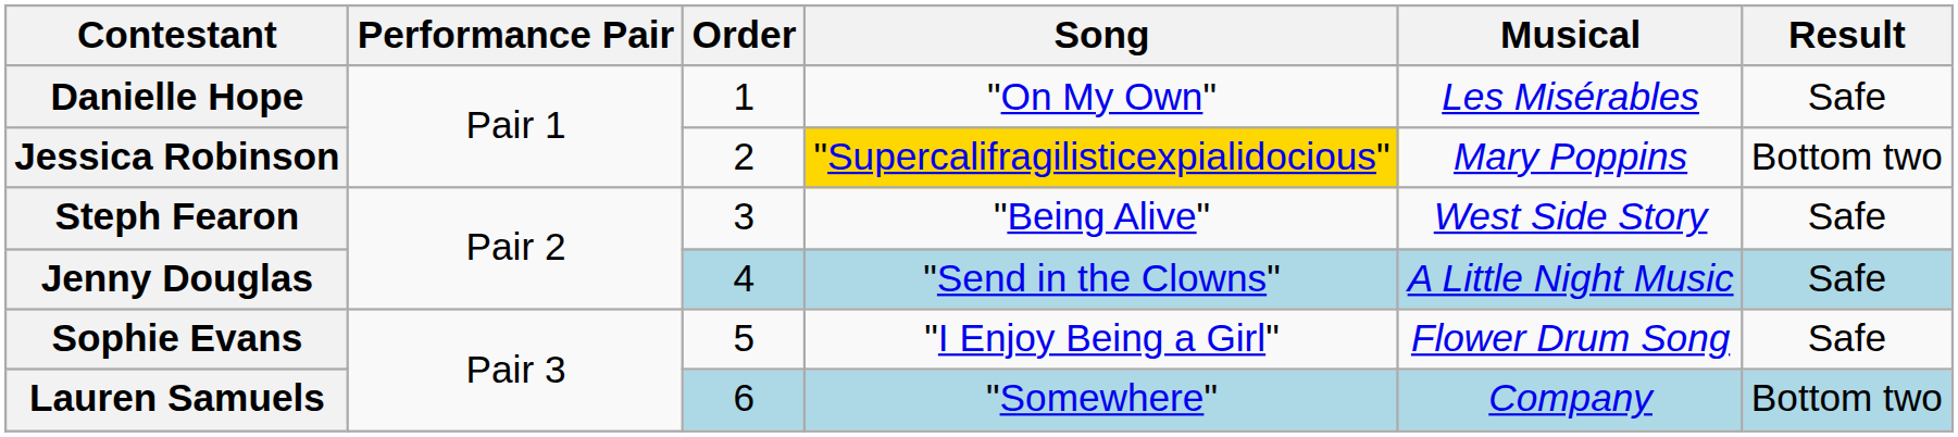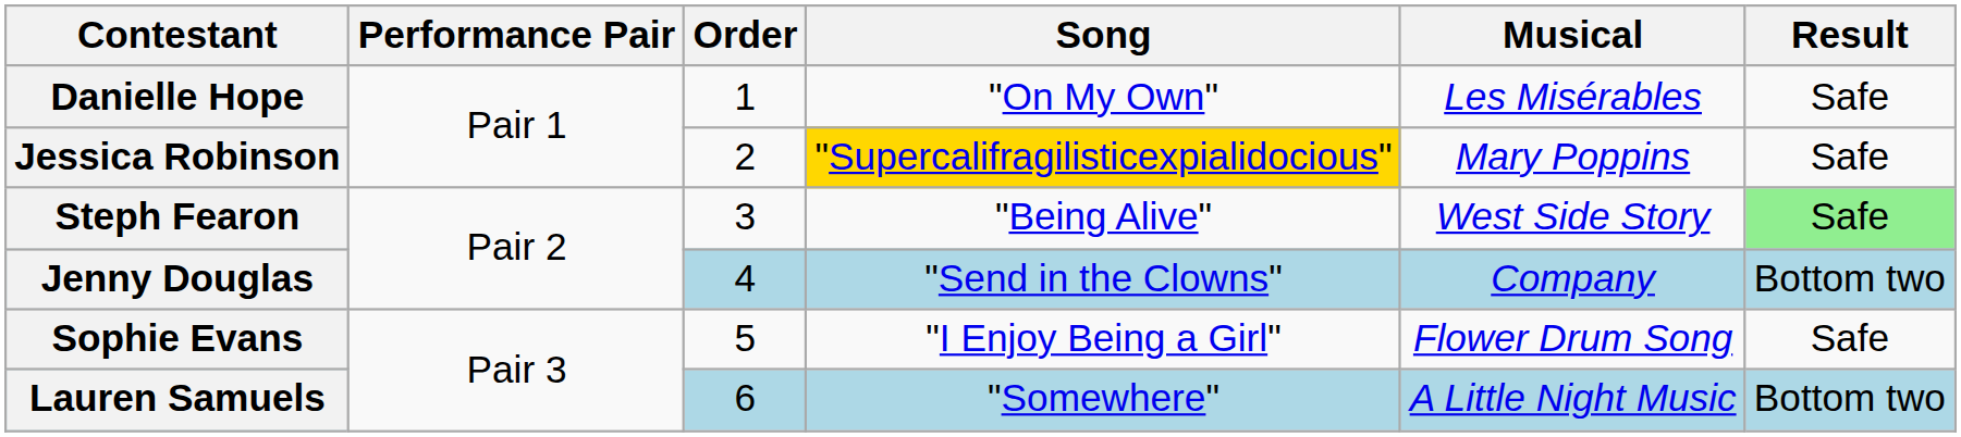 <table class="wikitable plainrowheaders" style="text-align:center;">
 <tr>
 <th scope="col">Contestant</th>
 <th scope="col">Performance Pair</th>
 <th scope="col">Order</th>
 <th scope="col">Song</th>
 <th scope="col">Musical</th>
 <th scope="col">Result</th>
 </tr>
 <tr>
 <th scope="row">Danielle Hope</th>
 <td rowspan="2">Pair 1</td>
 <td>1</td>
 <td>"<a href='#'>On My Own</a>"</td>
 <td><em><a href='#'>Les Misérables</a></em></td>
 <td>Safe</td>
 </tr>
 <tr>
 <th scope="row">Jessica Robinson</th>
 <td>2</td>
 <td style="background: gold;">"<a href='#'>Supercalifragilisticexpialidocious</a>"</td>
 <td><em><a href='#'>Mary Poppins</a></em></td>
-<td>Bottom two</td>
+<td>Safe</td>
 </tr>
 <tr>
 <th scope="row">Steph Fearon</th>
 <td rowspan="2">Pair 2</td>
 <td>3</td>
 <td>"<a href='#'>Being Alive</a>"</td>
 <td><em><a href='#'>West Side Story</a></em></td>
-<td>Safe</td>
+<td style="background: lightgreen;">Safe</td>
 </tr>
 <tr style = "background:lightblue">
 <th scope="row">Jenny Douglas</th>
 <td>4</td>
 <td>"<a href='#'>Send in the Clowns</a>"</td>
-<td><em><a href='#'>A Little Night Music</a></em></td>
-<td>Safe</td>
+<td><em><a href='#'>Company</a></em></td>
+<td>Bottom two</td>
 </tr>
 <tr>
 <th scope="row">Sophie Evans</th>
 <td rowspan="2">Pair 3</td>
 <td>5</td>
 <td>"<a href='#'>I Enjoy Being a Girl</a>"</td>
 <td><em><a href='#'>Flower Drum Song</a></em></td>
 <td>Safe</td>
 </tr>
 <tr style = "background:lightblue"|>
 <th scope="row">Lauren Samuels</th>
 <td>6</td>
 <td>"<a href='#'>Somewhere</a>"</td>
-<td><em><a href='#'>Company</a></em></td>
+<td><em><a href='#'>A Little Night Music</a></em></td>
 <td>Bottom two</td>
 </tr>
 </table>
